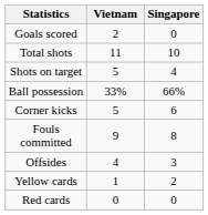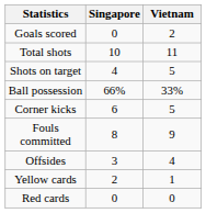 <table class="wikitable" style="text-align:center; margin:auto;">
 <tr>
 <th scope=col width=100>Statistics</th>
+<th scope=col width=70>Singapore</th>
 <th scope=col width=70>Vietnam</th>
-<th scope=col width=70>Singapore</th>
 </tr>
 <tr>
 <td>Goals scored</td>
+<td>0</td>
 <td>2</td>
-<td>0</td>
 </tr>
 <tr>
 <td>Total shots</td>
+<td>10</td>
 <td>11</td>
-<td>10</td>
 </tr>
 <tr>
 <td>Shots on target</td>
+<td>4</td>
 <td>5</td>
+</tr>
+<tr>
+<td>Ball possession</td>
+<td>66%</td>
+<td>33%</td>
+</tr>
+<tr>
+<td>Corner kicks</td>
+<td>6</td>
+<td>5</td>
+</tr>
+<tr>
+<td>Fouls committed</td>
+<td>8</td>
+<td>9</td>
+</tr>
+<tr>
+<td>Offsides</td>
+<td>3</td>
 <td>4</td>
 </tr>
 <tr>
-<td>Ball possession</td>
-<td>33%</td>
-<td>66%</td>
-</tr>
-<tr>
-<td>Corner kicks</td>
-<td>5</td>
-<td>6</td>
-</tr>
-<tr>
-<td>Fouls committed</td>
-<td>9</td>
-<td>8</td>
-</tr>
-<tr>
-<td>Offsides</td>
-<td>4</td>
-<td>3</td>
-</tr>
-<tr>
 <td>Yellow cards</td>
+<td>2</td>
 <td>1</td>
-<td>2</td>
 </tr>
 <tr>
 <td>Red cards</td>
 <td>0</td>
 <td>0</td>
 </tr>
 </table>
